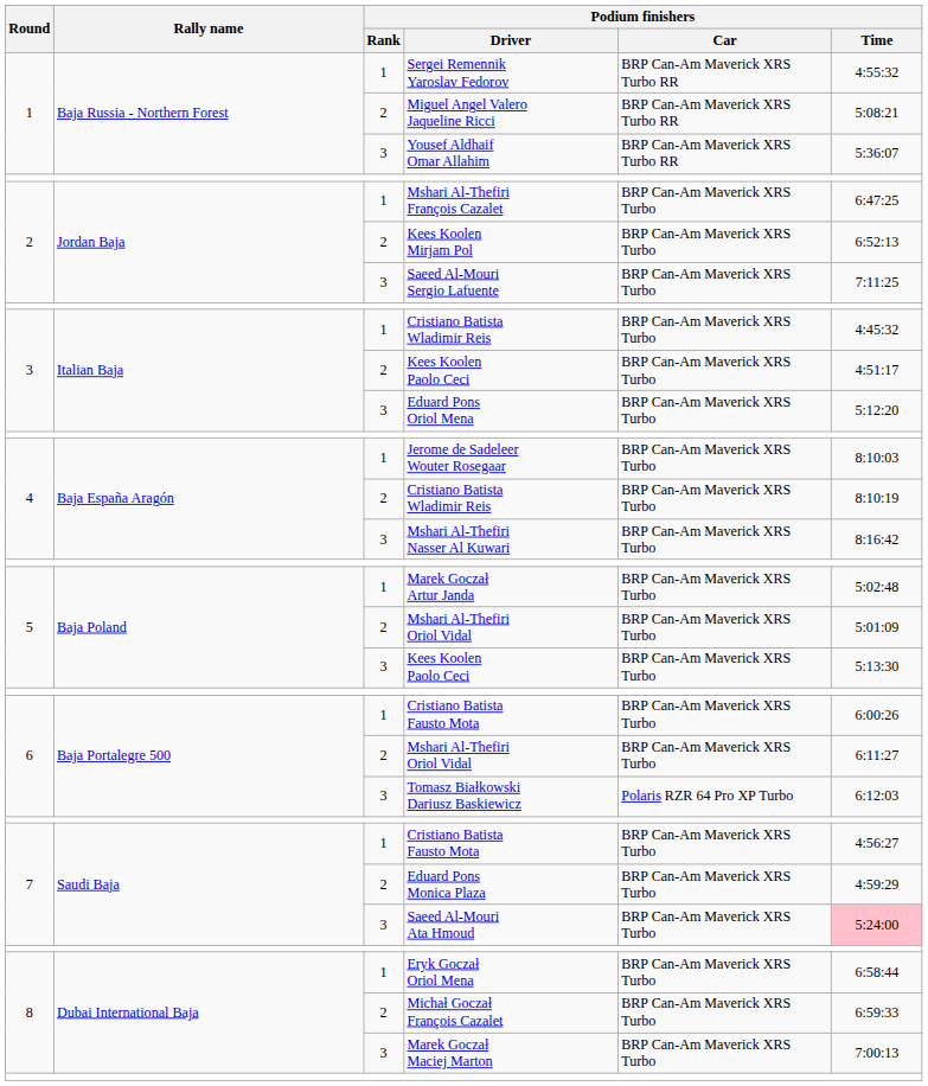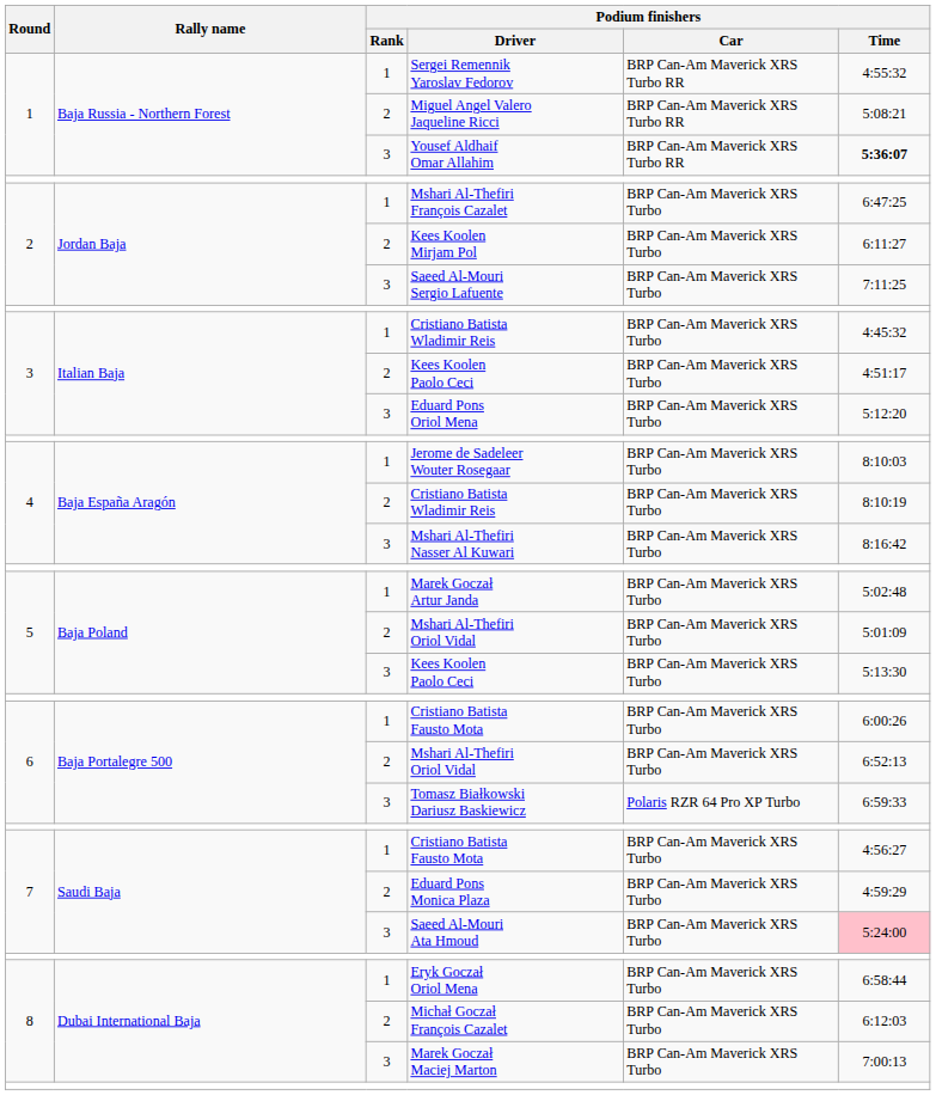 <table class="wikitable" style="font-size:85%;">
 <tr>
 <th rowspan=2>Round</th>
 <th style="width:22em" rowspan=2>Rally name</th>
 <th colspan=4>Podium finishers</th>
 </tr>
 <tr>
 <th>Rank</th>
 <th style="width:15em">Driver</th>
 <th style="width:15em">Car</th>
 <th style="width:6em">Time</th>
 </tr>
 <tr>
 <td rowspan=3 align=center>1</td>
 <td rowspan=3> <a href='#'>Baja Russia - Northern Forest</a></td>
 <td align=center>1</td>
 <td> <a href='#'>Sergei Remennik</a> <br> <a href='#'>Yaroslav Fedorov</a></td>
 <td>BRP Can-Am Maverick XRS Turbo RR</td>
 <td align=center>4:55:32</td>
 </tr>
 <tr>
 <td align=center>2</td>
 <td> <a href='#'>Miguel Angel Valero</a> <br> <a href='#'>Jaqueline Ricci</a></td>
 <td>BRP Can-Am Maverick XRS Turbo RR</td>
 <td align=center>5:08:21</td>
 </tr>
 <tr>
 <td align=center>3</td>
 <td> <a href='#'>Yousef Aldhaif</a> <br> <a href='#'>Omar Allahim</a></td>
 <td>BRP Can-Am Maverick XRS Turbo RR</td>
-<td align=center>5:36:07</td>
+<td align=center><strong>5:36:07</strong></td>
 </tr>
 <tr style="background:white;">
 <td colspan=6></td>
 </tr>
 <tr>
 <td rowspan=3 align=center>2</td>
 <td rowspan=3> <a href='#'>Jordan Baja</a></td>
 <td align=center>1</td>
 <td> <a href='#'>Mshari Al-Thefiri</a> <br> <a href='#'>François Cazalet</a></td>
 <td>BRP Can-Am Maverick XRS Turbo</td>
 <td align=center>6:47:25</td>
 </tr>
 <tr>
 <td align=center>2</td>
 <td> <a href='#'>Kees Koolen</a> <br> <a href='#'>Mirjam Pol</a></td>
 <td>BRP Can-Am Maverick XRS Turbo</td>
-<td align=center>6:52:13</td>
+<td align=center>6:11:27</td>
 </tr>
 <tr>
 <td align=center>3</td>
 <td> <a href='#'>Saeed Al-Mouri</a> <br> <a href='#'>Sergio Lafuente</a></td>
 <td>BRP Can-Am Maverick XRS Turbo</td>
 <td align=center>7:11:25</td>
 </tr>
 <tr style="background:white;">
 <td colspan=6></td>
 </tr>
 <tr>
 <td rowspan=3 align=center>3</td>
 <td rowspan=3> <a href='#'>Italian Baja</a></td>
 <td align=center>1</td>
 <td> <a href='#'>Cristiano Batista</a> <br> <a href='#'>Wladimir Reis</a></td>
 <td>BRP Can-Am Maverick XRS Turbo</td>
 <td align=center>4:45:32</td>
 </tr>
 <tr>
 <td align=center>2</td>
 <td> <a href='#'>Kees Koolen</a> <br> <a href='#'>Paolo Ceci</a></td>
 <td>BRP Can-Am Maverick XRS Turbo</td>
 <td align=center>4:51:17</td>
 </tr>
 <tr>
 <td align=center>3</td>
 <td> <a href='#'>Eduard Pons</a> <br> <a href='#'>Oriol Mena</a></td>
 <td>BRP Can-Am Maverick XRS Turbo</td>
 <td align=center>5:12:20</td>
 </tr>
 <tr style="background:white;">
 <td colspan=6></td>
 </tr>
 <tr>
 <td rowspan=3 align=center>4</td>
 <td rowspan=3> <a href='#'>Baja España Aragón</a></td>
 <td align=center>1</td>
 <td> <a href='#'>Jerome de Sadeleer</a> <br> <a href='#'>Wouter Rosegaar</a></td>
 <td>BRP Can-Am Maverick XRS Turbo</td>
 <td align=center>8:10:03</td>
 </tr>
 <tr>
 <td align=center>2</td>
 <td> <a href='#'>Cristiano Batista</a> <br> <a href='#'>Wladimir Reis</a></td>
 <td>BRP Can-Am Maverick XRS Turbo</td>
 <td align=center>8:10:19</td>
 </tr>
 <tr>
 <td align=center>3</td>
 <td> <a href='#'>Mshari Al-Thefiri</a> <br> <a href='#'>Nasser Al Kuwari</a></td>
 <td>BRP Can-Am Maverick XRS Turbo</td>
 <td align=center>8:16:42</td>
 </tr>
 <tr style="background:white;">
 <td colspan=6></td>
 </tr>
 <tr>
 <td rowspan=3 align=center>5</td>
 <td rowspan=3> <a href='#'>Baja Poland</a></td>
 <td align=center>1</td>
 <td> <a href='#'>Marek Goczał</a> <br> <a href='#'>Artur Janda</a></td>
 <td>BRP Can-Am Maverick XRS Turbo</td>
 <td align=center>5:02:48</td>
 </tr>
 <tr>
 <td align=center>2</td>
 <td> <a href='#'>Mshari Al-Thefiri</a> <br> <a href='#'>Oriol Vidal</a></td>
 <td>BRP Can-Am Maverick XRS Turbo</td>
 <td align=center>5:01:09</td>
 </tr>
 <tr>
 <td align=center>3</td>
 <td> <a href='#'>Kees Koolen</a> <br> <a href='#'>Paolo Ceci</a></td>
 <td>BRP Can-Am Maverick XRS Turbo</td>
 <td align=center>5:13:30</td>
 </tr>
 <tr style="background:white;">
 <td colspan=6></td>
 </tr>
 <tr>
 <td rowspan=3 align=center>6</td>
 <td rowspan=3> <a href='#'>Baja Portalegre 500</a></td>
 <td align=center>1</td>
 <td> <a href='#'>Cristiano Batista</a> <br> <a href='#'>Fausto Mota</a></td>
 <td>BRP Can-Am Maverick XRS Turbo</td>
 <td align=center>6:00:26</td>
 </tr>
 <tr>
 <td align=center>2</td>
 <td> <a href='#'>Mshari Al-Thefiri</a> <br> <a href='#'>Oriol Vidal</a></td>
 <td>BRP Can-Am Maverick XRS Turbo</td>
-<td align=center>6:11:27</td>
+<td align=center>6:52:13</td>
 </tr>
 <tr>
 <td align=center>3</td>
 <td> <a href='#'>Tomasz Białkowski</a> <br> <a href='#'>Dariusz Baskiewicz</a></td>
 <td><a href='#'>Polaris</a> RZR 64 Pro XP Turbo</td>
-<td align=center>6:12:03</td>
+<td align=center>6:59:33</td>
 </tr>
 <tr style="background:white;">
 <td colspan=6></td>
 </tr>
 <tr>
 <td rowspan=3 align=center>7</td>
 <td rowspan=3> <a href='#'>Saudi Baja</a></td>
 <td align=center>1</td>
 <td> <a href='#'>Cristiano Batista</a> <br> <a href='#'>Fausto Mota</a></td>
 <td>BRP Can-Am Maverick XRS Turbo</td>
 <td align=center>4:56:27</td>
 </tr>
 <tr>
 <td align=center>2</td>
 <td> <a href='#'>Eduard Pons</a> <br> <a href='#'>Monica Plaza</a></td>
 <td>BRP Can-Am Maverick XRS Turbo</td>
 <td align=center>4:59:29</td>
 </tr>
 <tr>
 <td align=center>3</td>
 <td> <a href='#'>Saeed Al-Mouri</a> <br> <a href='#'>Ata Hmoud</a></td>
 <td>BRP Can-Am Maverick XRS Turbo</td>
 <td align=center style="background: pink;">5:24:00</td>
 </tr>
 <tr style="background:white;">
 <td colspan=6></td>
 </tr>
 <tr>
 <td rowspan=3 align=center>8</td>
 <td rowspan=3> <a href='#'>Dubai International Baja</a></td>
 <td align=center>1</td>
 <td> <a href='#'>Eryk Goczał</a> <br> <a href='#'>Oriol Mena</a></td>
 <td>BRP Can-Am Maverick XRS Turbo</td>
 <td align=center>6:58:44</td>
 </tr>
 <tr>
 <td align=center>2</td>
 <td> <a href='#'>Michał Goczał</a> <br> <a href='#'>François Cazalet</a></td>
 <td>BRP Can-Am Maverick XRS Turbo</td>
-<td align=center>6:59:33</td>
+<td align=center>6:12:03</td>
 </tr>
 <tr>
 <td align=center>3</td>
 <td> <a href='#'>Marek Goczał</a> <br> <a href='#'>Maciej Marton</a></td>
 <td>BRP Can-Am Maverick XRS Turbo</td>
 <td align=center>7:00:13</td>
 </tr>
 <tr style="background:white;">
 <td colspan=6></td>
 </tr>
 </table>
